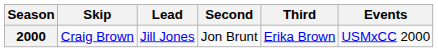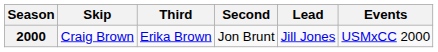 <table class="wikitable">
 <tr>
 <th scope="col">Season</th>
 <th scope="col">Skip</th>
+<th scope="col">Third</th>
+<th scope="col">Second</th>
 <th scope="col">Lead</th>
-<th scope="col">Second</th>
-<th scope="col">Third</th>
 <th scope="col">Events</th>
 </tr>
 <tr>
 <th scope="row">2000</th>
 <td><a href='#'>Craig Brown</a></td>
+<td><a href='#'>Erika Brown</a></td>
+<td>Jon Brunt</td>
 <td><a href='#'>Jill Jones</a></td>
-<td>Jon Brunt</td>
-<td><a href='#'>Erika Brown</a></td>
 <td><a href='#'>USMxCC</a> 2000 </td>
 </tr>
 </table>
